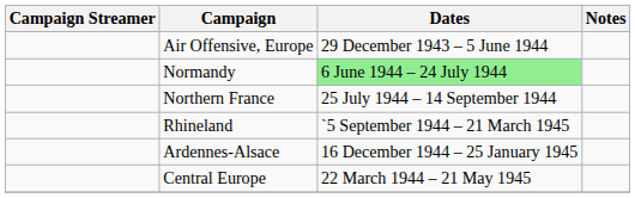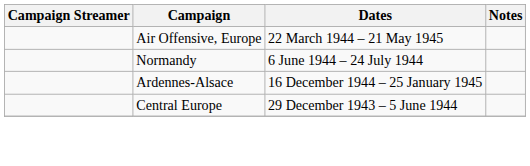 <table class="wikitable">
 <tr>
 <th>Campaign Streamer</th>
 <th>Campaign</th>
 <th>Dates</th>
 <th>Notes</th>
 </tr>
 <tr>
 <td></td>
 <td>Air Offensive, Europe</td>
-<td>29 December 1943 – 5 June 1944</td>
+<td>22 March 1944 – 21 May 1945</td>
 <td></td>
 </tr>
 <tr>
 <td></td>
 <td>Normandy</td>
-<td style="background: lightgreen;">6 June 1944 – 24 July 1944</td>
-<td></td>
-</tr>
-<tr>
-<td></td>
-<td>Northern France</td>
-<td>25 July 1944 – 14 September 1944</td>
-<td></td>
-</tr>
-<tr>
-<td></td>
-<td>Rhineland</td>
-<td>`5 September 1944 – 21 March 1945</td>
+<td>6 June 1944 – 24 July 1944</td>
 <td></td>
 </tr>
 <tr>
 <td></td>
 <td>Ardennes-Alsace</td>
 <td>16 December 1944 – 25 January 1945</td>
 <td></td>
 </tr>
 <tr>
 <td></td>
 <td>Central Europe</td>
-<td>22 March 1944 – 21 May 1945</td>
+<td>29 December 1943 – 5 June 1944</td>
 <td></td>
 </tr>
 <tr>
 </tr>
 </table>
